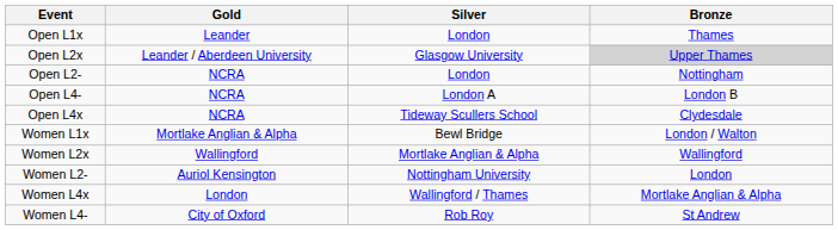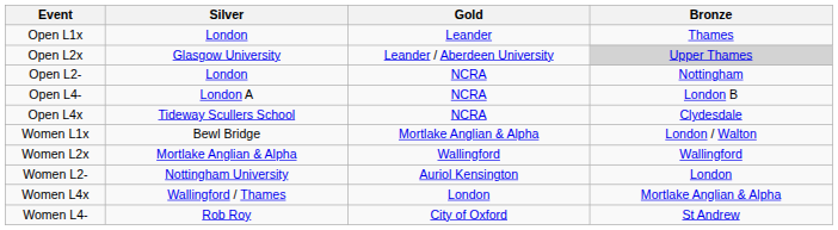 <table class="wikitable" style="text-align:center">
 <tr>
 <th width=120>Event</th>
+<th width=300>Silver</th>
 <th width=300>Gold</th>
-<th width=300>Silver</th>
 <th width=300>Bronze</th>
 </tr>
 <tr>
 <td>Open L1x</td>
+<td><a href='#'>London</a></td>
 <td><a href='#'>Leander</a></td>
-<td><a href='#'>London</a></td>
 <td><a href='#'>Thames</a></td>
 </tr>
 <tr>
 <td>Open L2x</td>
+<td><a href='#'>Glasgow University</a></td>
 <td><a href='#'>Leander</a> / <a href='#'>Aberdeen University</a></td>
-<td><a href='#'>Glasgow University</a></td>
 <td style="background: lightgrey;"><a href='#'>Upper Thames</a></td>
 </tr>
 <tr>
 <td>Open L2-</td>
+<td><a href='#'>London</a></td>
 <td><a href='#'>NCRA</a></td>
-<td><a href='#'>London</a></td>
 <td><a href='#'>Nottingham</a></td>
 </tr>
 <tr>
 <td>Open L4-</td>
+<td><a href='#'>London</a> A</td>
 <td><a href='#'>NCRA</a></td>
-<td><a href='#'>London</a> A</td>
 <td><a href='#'>London</a> B</td>
 </tr>
 <tr>
 <td>Open L4x</td>
+<td><a href='#'>Tideway Scullers School</a></td>
 <td><a href='#'>NCRA</a></td>
-<td><a href='#'>Tideway Scullers School</a></td>
 <td><a href='#'>Clydesdale</a></td>
 </tr>
 <tr>
 <td>Women L1x</td>
+<td>Bewl Bridge</td>
 <td><a href='#'>Mortlake Anglian & Alpha</a></td>
-<td>Bewl Bridge</td>
 <td><a href='#'>London</a> / <a href='#'>Walton</a></td>
 </tr>
 <tr>
 <td>Women L2x</td>
+<td><a href='#'>Mortlake Anglian & Alpha</a></td>
 <td><a href='#'>Wallingford</a></td>
-<td><a href='#'>Mortlake Anglian & Alpha</a></td>
 <td><a href='#'>Wallingford</a></td>
 </tr>
 <tr>
 <td>Women L2-</td>
+<td><a href='#'>Nottingham University</a></td>
 <td><a href='#'>Auriol Kensington</a></td>
-<td><a href='#'>Nottingham University</a></td>
 <td><a href='#'>London</a></td>
 </tr>
 <tr>
 <td>Women L4x</td>
+<td><a href='#'>Wallingford</a> / <a href='#'>Thames</a></td>
 <td><a href='#'>London</a></td>
-<td><a href='#'>Wallingford</a> / <a href='#'>Thames</a></td>
 <td><a href='#'>Mortlake Anglian & Alpha</a></td>
 </tr>
 <tr>
 <td>Women L4-</td>
+<td><a href='#'>Rob Roy</a></td>
 <td><a href='#'>City of Oxford</a></td>
-<td><a href='#'>Rob Roy</a></td>
 <td><a href='#'>St Andrew</a></td>
 </tr>
 </table>
